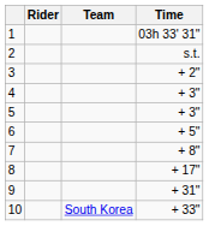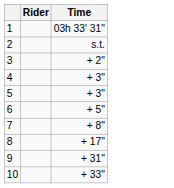 <table class=wikitable>
 <tr>
 <th></th>
 <th>Rider</th>
-<th>Team</th>
 <th>Time</th>
 </tr>
 <tr>
 <td>1</td>
 <td> </td>
-<td></td>
 <td align=right>03h 33' 31"</td>
 </tr>
 <tr>
 <td>2</td>
 <td> </td>
-<td></td>
 <td align=right>s.t.</td>
 </tr>
 <tr>
 <td>3</td>
-<td></td>
 <td></td>
 <td align=right>+ 2"</td>
 </tr>
 <tr>
 <td>4</td>
 <td></td>
-<td></td>
 <td align=right>+ 3"</td>
 </tr>
 <tr>
 <td>5</td>
 <td> </td>
-<td></td>
 <td align=right>+ 3"</td>
 </tr>
 <tr>
 <td>6</td>
-<td></td>
 <td></td>
 <td align=right>+ 5"</td>
 </tr>
 <tr>
 <td>7</td>
 <td></td>
-<td></td>
 <td align=right>+ 8"</td>
 </tr>
 <tr>
 <td>8</td>
-<td></td>
 <td></td>
 <td align=right>+ 17"</td>
 </tr>
 <tr>
 <td>9</td>
 <td></td>
-<td></td>
 <td align=right>+ 31"</td>
 </tr>
 <tr>
 <td>10</td>
 <td></td>
-<td><a href='#'>South Korea</a></td>
 <td align=right>+ 33"</td>
 </tr>
 </table>
